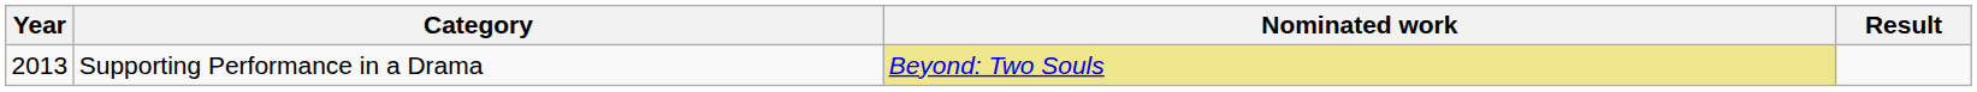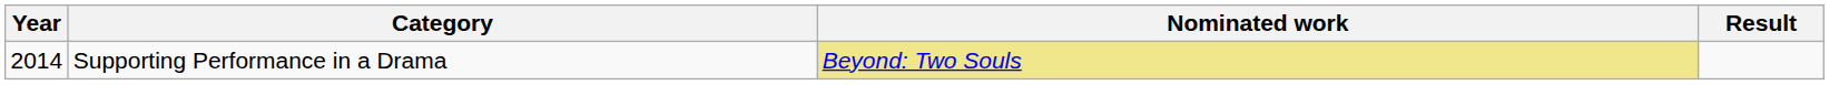 <table class=wikitable>
 <tr>
 <th scope="col" style="width:1em;">Year</th>
 <th scope="col" style="width:33em;">Category</th>
 <th scope="col" style="width:39em;">Nominated work</th>
 <th scope="col" style="width:5em;">Result</th>
 </tr>
 <tr>
-<td>2013</td>
+<td>2014</td>
 <td>Supporting Performance in a Drama</td>
 <td style="background: khaki;"><em><a href='#'>Beyond: Two Souls</a></em></td>
 <td></td>
 </tr>
 </table>
